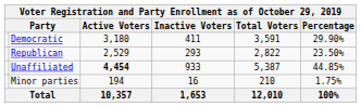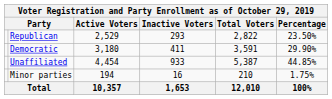 <table class=wikitable>
 <tr>
 <th colspan = 6>Voter Registration and Party Enrollment as of October 29, 2019</th>
 </tr>
 <tr>
 <th colspan = 2>Party</th>
 <th>Active Voters</th>
 <th>Inactive Voters</th>
 <th>Total Voters</th>
 <th>Percentage</th>
 </tr>
 <tr>
 <td></td>
+<td><a href='#'>Republican</a></td>
+<td style="text-align:center;">2,529</td>
+<td style="text-align:center;">293</td>
+<td style="text-align:center;">2,822</td>
+<td style="text-align:center;">23.50%</td>
+</tr>
+<tr>
+<td></td>
 <td><a href='#'>Democratic</a></td>
 <td style="text-align:center;">3,180</td>
 <td style="text-align:center;">411</td>
 <td style="text-align:center;">3,591</td>
 <td style="text-align:center;">29.90%</td>
 </tr>
 <tr>
 <td></td>
-<td><a href='#'>Republican</a></td>
-<td style="text-align:center;">2,529</td>
-<td style="text-align:center;">293</td>
-<td style="text-align:center;">2,822</td>
-<td style="text-align:center;">23.50%</td>
-</tr>
-<tr>
-<td></td>
 <td><a href='#'>Unaffiliated</a></td>
-<td style="text-align:center;"><strong>4,454</strong></td>
+<td style="text-align:center;">4,454</td>
 <td style="text-align:center;">933</td>
 <td style="text-align:center;">5,387</td>
 <td style="text-align:center;">44.85%</td>
 </tr>
 <tr>
 <td></td>
 <td>Minor parties</td>
 <td style="text-align:center;">194</td>
 <td style="text-align:center;">16</td>
 <td style="text-align:center;">210</td>
 <td style="text-align:center;">1.75%</td>
 </tr>
 <tr>
 <th colspan = 2>Total</th>
 <th style="text-align:center;">10,357</th>
 <th style="text-align:center;">1,653</th>
 <th style="text-align:center;">12,010</th>
 <th style="text-align:center;">100%</th>
 </tr>
 </table>
